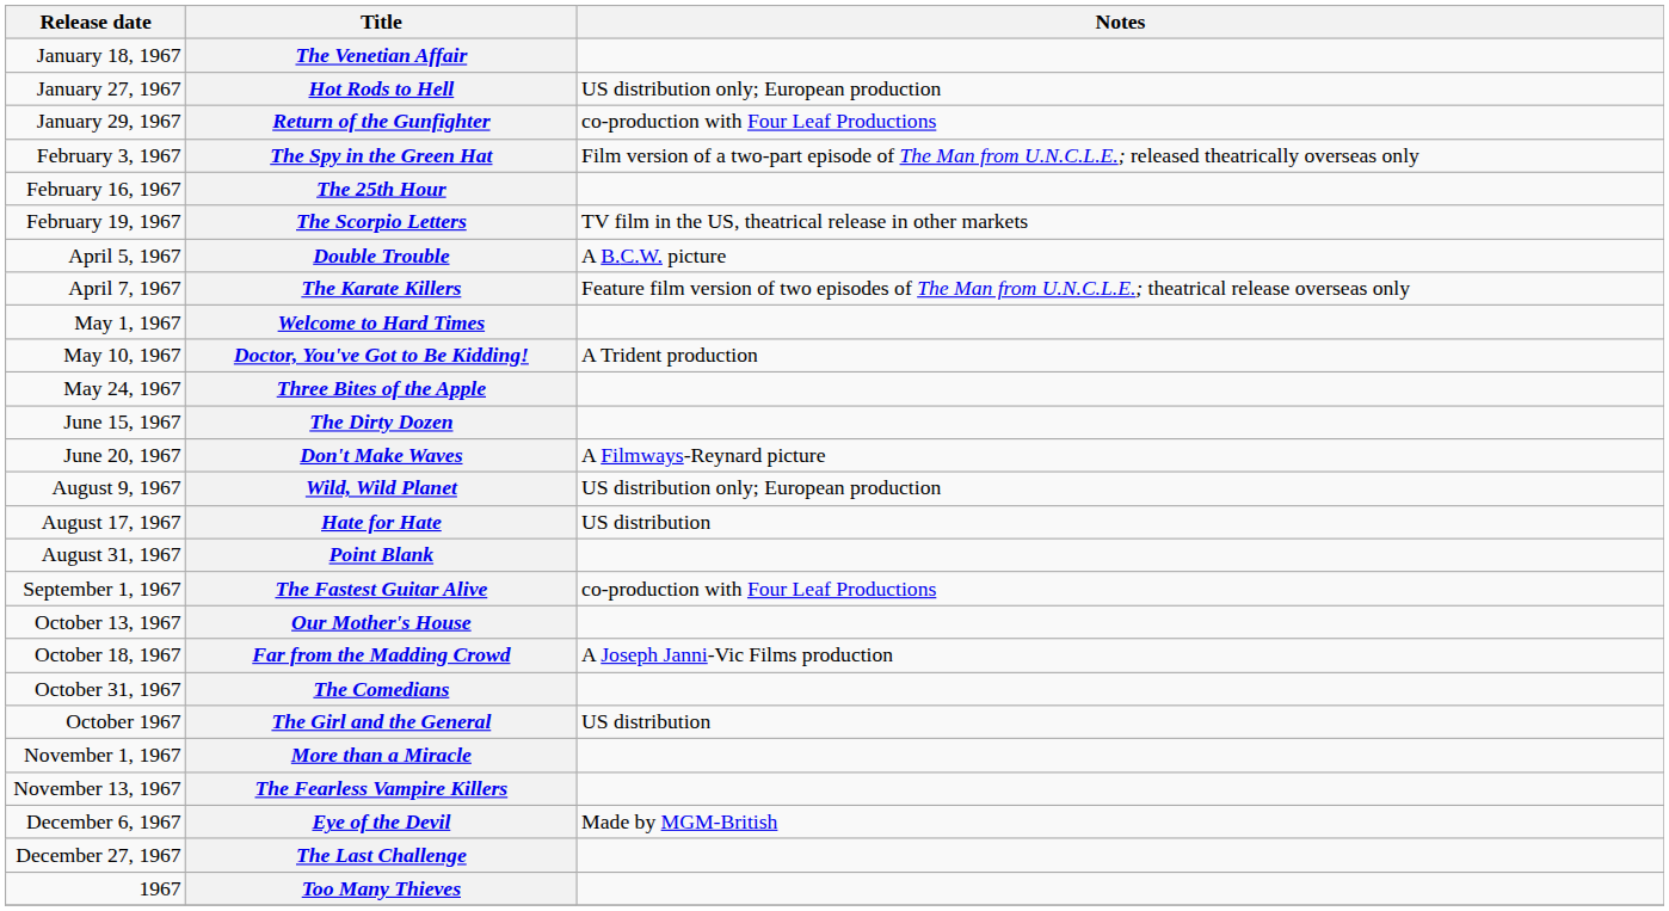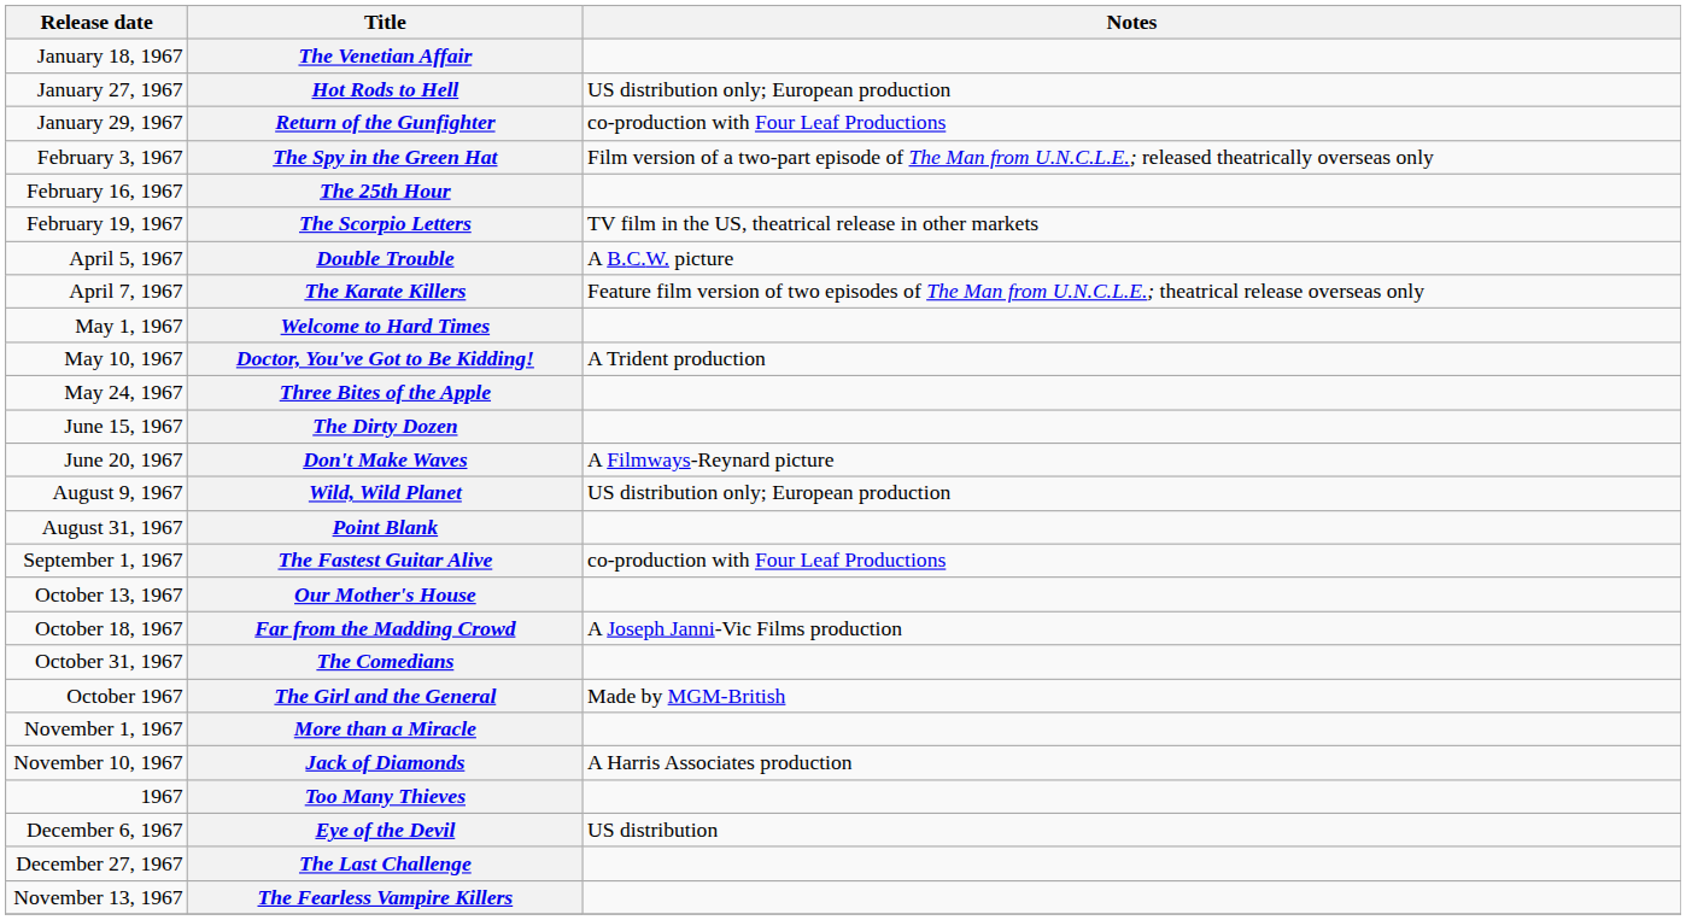 <table class="wikitable sortable" style="width:100%;">
 <tr>
 <th scope="col" style="width:130px;">Release date</th>
 <th>Title</th>
 <th>Notes</th>
 </tr>
 <tr>
 <td style="text-align:right;">January 18, 1967</td>
 <th scope="row"><em><a href='#'>The Venetian Affair</a></em></th>
 <td></td>
 </tr>
 <tr>
 <td style="text-align:right;">January 27, 1967</td>
 <th scope="row"><em><a href='#'>Hot Rods to Hell</a></em></th>
 <td>US distribution only; European production</td>
 </tr>
 <tr>
 <td style="text-align:right;">January 29, 1967</td>
 <th scope="row"><em><a href='#'>Return of the Gunfighter</a></em></th>
 <td>co-production with <a href='#'>Four Leaf Productions</a></td>
 </tr>
 <tr>
 <td style="text-align:right;">February 3, 1967</td>
 <th scope="row"><em><a href='#'>The Spy in the Green Hat</a></em></th>
 <td>Film version of a two-part episode of <em><a href='#'>The Man from U.N.C.L.E.</a>;</em> released theatrically overseas only</td>
 </tr>
 <tr>
 <td style="text-align:right;">February 16, 1967</td>
 <th scope="row"><em><a href='#'>The 25th Hour</a></em></th>
 <td></td>
 </tr>
 <tr>
 <td style="text-align:right;">February 19, 1967</td>
 <th scope="row"><em><a href='#'>The Scorpio Letters</a></em></th>
 <td>TV film in the US, theatrical release in other markets</td>
 </tr>
 <tr>
 <td style="text-align:right;">April 5, 1967</td>
 <th scope="row"><em><a href='#'>Double Trouble</a></em></th>
 <td>A <a href='#'>B.</a><a href='#'>C.</a><a href='#'>W.</a> picture</td>
 </tr>
 <tr>
 <td style="text-align:right;">April 7, 1967</td>
 <th scope="row"><em><a href='#'>The Karate Killers</a></em></th>
 <td>Feature film version of two episodes of <em><a href='#'>The Man from U.N.C.L.E.</a>;</em> theatrical release overseas only</td>
 </tr>
 <tr>
 <td style="text-align:right;">May 1, 1967</td>
 <th scope="row"><em><a href='#'>Welcome to Hard Times</a></em></th>
 <td></td>
 </tr>
 <tr>
 <td style="text-align:right;">May 10, 1967</td>
 <th scope="row"><em><a href='#'>Doctor, You've Got to Be Kidding!</a></em></th>
 <td>A Trident production</td>
 </tr>
 <tr>
 <td style="text-align:right;">May 24, 1967</td>
 <th scope="row"><em><a href='#'>Three Bites of the Apple</a></em></th>
 <td></td>
 </tr>
 <tr>
 <td style="text-align:right;">June 15, 1967</td>
 <th scope="row"><em><a href='#'>The Dirty Dozen</a></em></th>
 <td></td>
 </tr>
 <tr>
 <td style="text-align:right;">June 20, 1967</td>
 <th scope="row"><em><a href='#'>Don't Make Waves</a></em></th>
 <td>A <a href='#'>Filmways</a>-Reynard picture</td>
 </tr>
 <tr>
 <td style="text-align:right;">August 9, 1967</td>
 <th scope="row"><em><a href='#'>Wild, Wild Planet</a></em></th>
 <td>US distribution only; European production</td>
 </tr>
 <tr>
-<td style="text-align:right;">August 17, 1967</td>
-<th scope="row"><em><a href='#'>Hate for Hate</a></em></th>
-<td>US distribution</td>
-</tr>
-<tr>
 <td style="text-align:right;">August 31, 1967</td>
 <th scope="row"><em><a href='#'>Point Blank</a></em></th>
 <td></td>
 </tr>
 <tr>
 <td style="text-align:right;">September 1, 1967</td>
 <th scope="row"><em><a href='#'>The Fastest Guitar Alive</a></em></th>
 <td>co-production with <a href='#'>Four Leaf Productions</a></td>
 </tr>
 <tr>
 <td style="text-align:right;">October 13, 1967</td>
 <th scope="row"><em><a href='#'>Our Mother's House</a></em></th>
 <td></td>
 </tr>
 <tr>
 <td style="text-align:right;">October 18, 1967</td>
 <th scope="row"><em><a href='#'>Far from the Madding Crowd</a></em></th>
 <td>A <a href='#'>Joseph Janni</a>-Vic Films production</td>
 </tr>
 <tr>
 <td style="text-align:right;">October 31, 1967</td>
 <th scope="row"><em><a href='#'>The Comedians</a></em></th>
 <td></td>
 </tr>
 <tr>
 <td style="text-align:right;">October 1967</td>
 <th scope="row"><em><a href='#'>The Girl and the General</a></em></th>
-<td>US distribution</td>
+<td>Made by <a href='#'>MGM-British</a></td>
 </tr>
 <tr>
 <td style="text-align:right;">November 1, 1967</td>
 <th scope="row"><em><a href='#'>More than a Miracle</a></em></th>
+<td></td>
+</tr>
+<tr>
+<td style="text-align:right;">November 10, 1967</td>
+<th scope="row"><em><a href='#'>Jack of Diamonds</a></em></th>
+<td>A Harris Associates production</td>
+</tr>
+<tr>
+<td style="text-align:right;">1967</td>
+<th scope="row"><em><a href='#'>Too Many Thieves</a></em></th>
+<td></td>
+</tr>
+<tr>
+<td style="text-align:right;">December 6, 1967</td>
+<th scope="row"><em><a href='#'>Eye of the Devil</a></em></th>
+<td>US distribution</td>
+</tr>
+<tr>
+<td style="text-align:right;">December 27, 1967</td>
+<th scope="row"><em><a href='#'>The Last Challenge</a></em></th>
 <td></td>
 </tr>
 <tr>
 <td style="text-align:right;">November 13, 1967</td>
 <th scope="row"><em><a href='#'>The Fearless Vampire Killers</a></em></th>
 <td></td>
 </tr>
 <tr>
-<td style="text-align:right;">December 6, 1967</td>
-<th scope="row"><em><a href='#'>Eye of the Devil</a></em></th>
-<td>Made by <a href='#'>MGM-British</a></td>
-</tr>
-<tr>
-<td style="text-align:right;">December 27, 1967</td>
-<th scope="row"><em><a href='#'>The Last Challenge</a></em></th>
-<td></td>
-</tr>
-<tr>
-<td style="text-align:right;">1967</td>
-<th scope="row"><em><a href='#'>Too Many Thieves</a></em></th>
-<td></td>
-</tr>
-<tr>
 </tr>
 </table>
